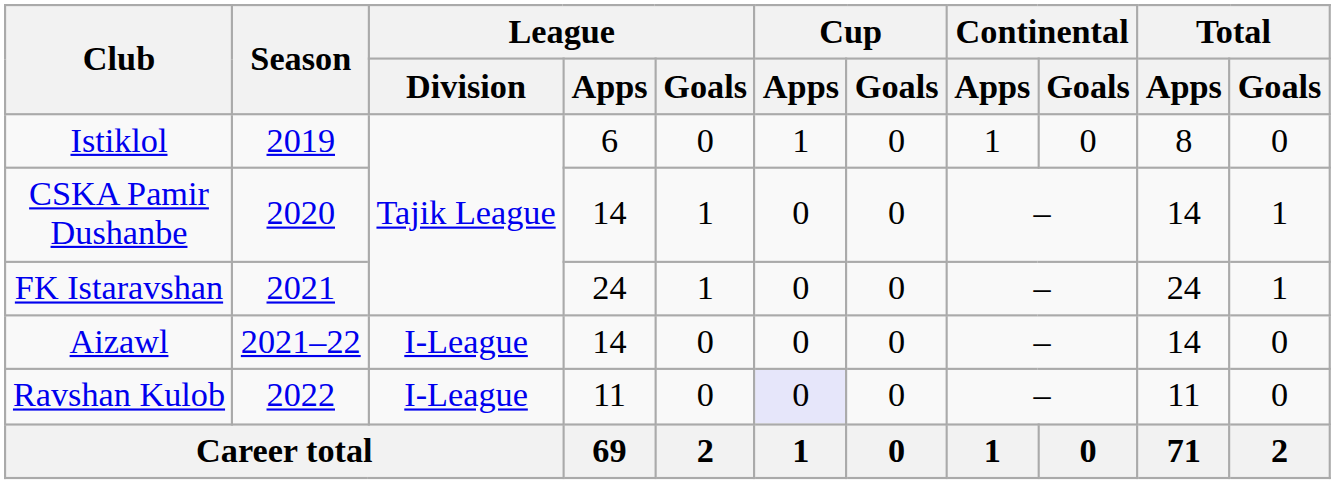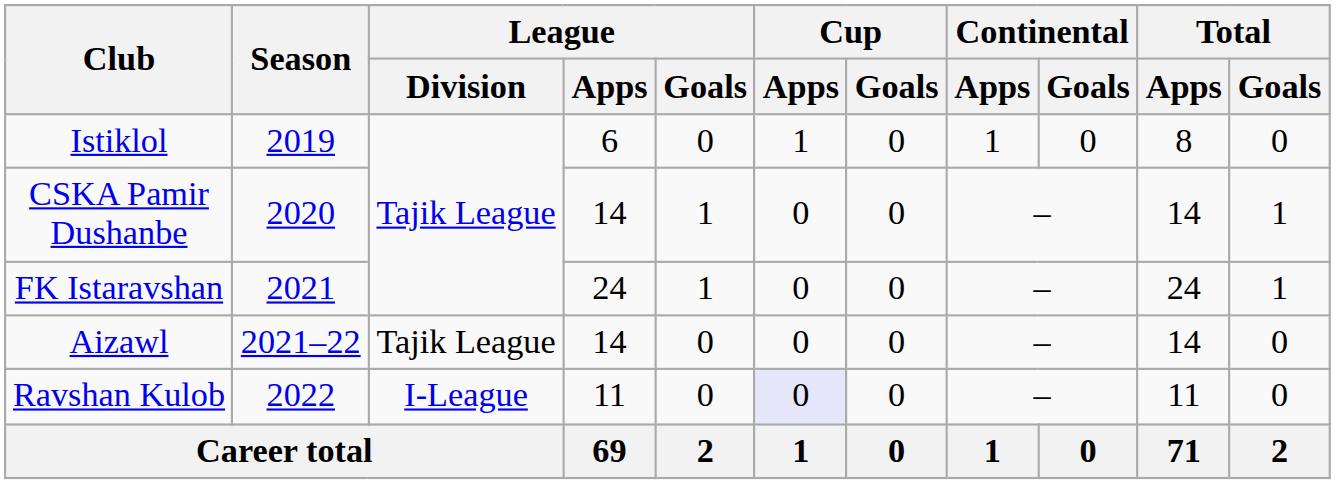 <table class="wikitable" style="text-align: center;">
 <tr>
 <th rowspan="2">Club</th>
 <th rowspan="2">Season</th>
 <th colspan="3">League</th>
 <th colspan="2">Cup</th>
 <th colspan="2">Continental</th>
 <th colspan="2">Total</th>
 </tr>
 <tr>
 <th>Division</th>
 <th>Apps</th>
 <th>Goals</th>
 <th>Apps</th>
 <th>Goals</th>
 <th>Apps</th>
 <th>Goals</th>
 <th>Apps</th>
 <th>Goals</th>
 </tr>
 <tr>
 <td rowspan="1"><a href='#'>Istiklol</a></td>
 <td><a href='#'>2019</a></td>
 <td rowspan="3"><a href='#'>Tajik League</a></td>
 <td>6</td>
 <td>0</td>
 <td>1</td>
 <td>0</td>
 <td>1</td>
 <td>0</td>
 <td>8</td>
 <td>0</td>
 </tr>
 <tr>
 <td rowspan="1"><a href='#'>CSKA Pamir <br>Dushanbe</a></td>
 <td><a href='#'>2020</a></td>
 <td>14</td>
 <td>1</td>
 <td>0</td>
 <td>0</td>
 <td colspan="2">–</td>
 <td>14</td>
 <td>1</td>
 </tr>
 <tr>
 <td rowspan="1"><a href='#'>FK Istaravshan</a></td>
 <td><a href='#'>2021</a></td>
 <td>24</td>
 <td>1</td>
 <td>0</td>
 <td>0</td>
 <td colspan="2">–</td>
 <td>24</td>
 <td>1</td>
 </tr>
 <tr>
 <td rowspan="1"><a href='#'>Aizawl</a></td>
 <td><a href='#'>2021–22</a></td>
-<td rowspan="1"><a href='#'>I-League</a></td>
+<td rowspan="1">Tajik League</td>
 <td>14</td>
 <td>0</td>
 <td>0</td>
 <td>0</td>
 <td colspan="2">–</td>
 <td>14</td>
 <td>0</td>
 </tr>
 <tr>
 <td rowspan="1"><a href='#'>Ravshan Kulob</a></td>
 <td><a href='#'>2022</a></td>
 <td rowspan="1"><a href='#'>I-League</a></td>
 <td>11</td>
 <td>0</td>
 <td style="background: lavender;">0</td>
 <td>0</td>
 <td colspan="2">–</td>
 <td>11</td>
 <td>0</td>
 </tr>
 <tr>
 <th colspan="3">Career total</th>
 <th>69</th>
 <th>2</th>
 <th>1</th>
 <th>0</th>
 <th>1</th>
 <th>0</th>
 <th>71</th>
 <th>2</th>
 </tr>
 </table>
